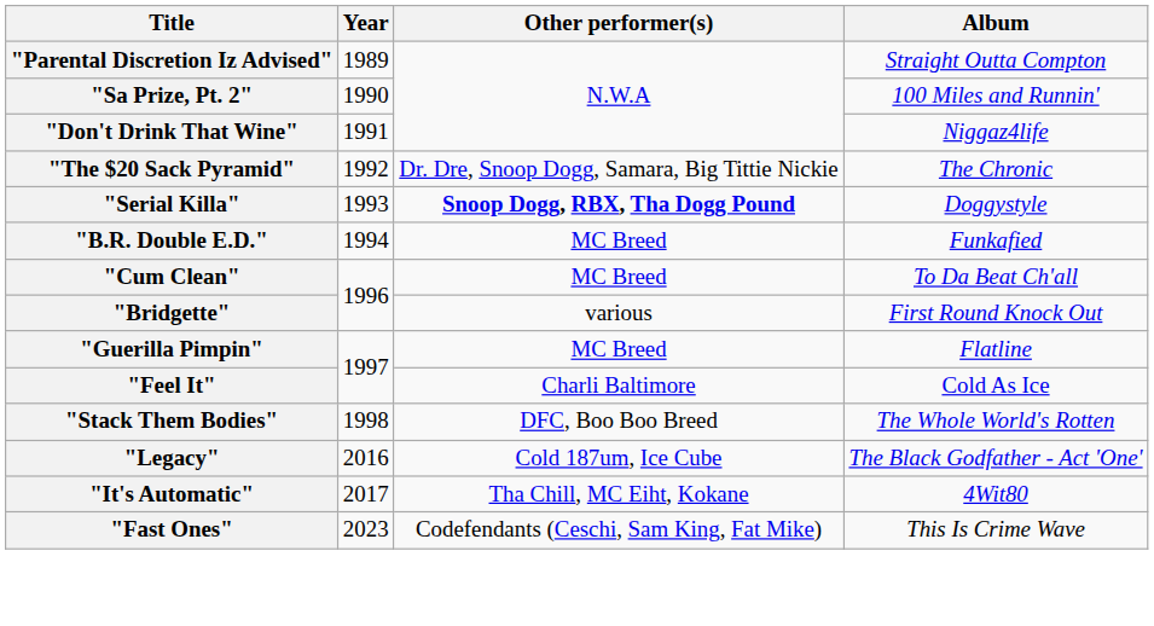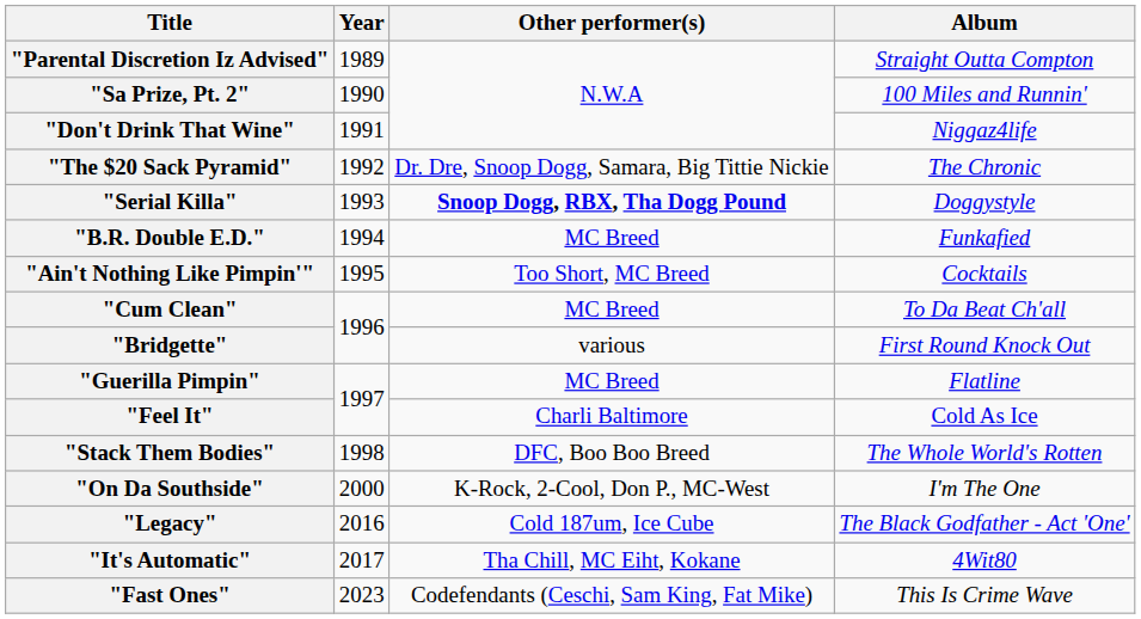 <table class="wikitable plainrowheaders" style="text-align:center;">
 <tr>
 <th scope="col">Title</th>
 <th scope="col">Year</th>
 <th scope="col">Other performer(s)</th>
 <th scope="col">Album</th>
 </tr>
 <tr>
 <th scope="row">"Parental Discretion Iz Advised"</th>
 <td>1989</td>
 <td rowspan="3"><a href='#'>N.W.A</a></td>
 <td><em><a href='#'>Straight Outta Compton</a></em></td>
 </tr>
 <tr>
 <th scope="row">"Sa Prize, Pt. 2"</th>
 <td>1990</td>
 <td><em><a href='#'>100 Miles and Runnin'</a></em></td>
 </tr>
 <tr>
 <th scope="row">"Don't Drink That Wine"</th>
 <td>1991</td>
 <td><em><a href='#'>Niggaz4life</a></em></td>
 </tr>
 <tr>
 <th scope="row">"The $20 Sack Pyramid"</th>
 <td>1992</td>
 <td><a href='#'>Dr. Dre</a>, <a href='#'>Snoop Dogg</a>, Samara, Big Tittie Nickie</td>
 <td><em><a href='#'>The Chronic</a></em></td>
 </tr>
 <tr>
 <th scope="row">"Serial Killa"</th>
 <td>1993</td>
 <td><strong><a href='#'>Snoop Dogg</a>, <a href='#'>RBX</a>, <a href='#'>Tha Dogg Pound</a></strong></td>
 <td><em><a href='#'>Doggystyle</a></em></td>
 </tr>
 <tr>
 <th scope="row">"B.R. Double E.D."</th>
 <td>1994</td>
 <td><a href='#'>MC Breed</a></td>
 <td><em><a href='#'>Funkafied</a></em></td>
 </tr>
 <tr>
+<th scope="row">"Ain't Nothing Like Pimpin'"</th>
+<td>1995</td>
+<td><a href='#'>Too Short</a>, <a href='#'>MC Breed</a></td>
+<td><em><a href='#'>Cocktails</a></em></td>
+</tr>
+<tr>
 <th scope="row">"Cum Clean"</th>
 <td rowspan="2">1996</td>
 <td><a href='#'>MC Breed</a></td>
 <td><em><a href='#'>To Da Beat Ch'all</a></em></td>
 </tr>
 <tr>
 <th scope="row">"Bridgette"</th>
 <td>various</td>
 <td><em><a href='#'>First Round Knock Out</a></em></td>
 </tr>
 <tr>
 <th scope="row">"Guerilla Pimpin"</th>
 <td rowspan="2">1997</td>
 <td><a href='#'>MC Breed</a></td>
 <td><em><a href='#'>Flatline</a></em></td>
 </tr>
 <tr>
 <th scope="row">"Feel It"</th>
 <td><a href='#'>Charli Baltimore</a></td>
 <td><a href='#'>Cold As Ice</a></td>
 </tr>
 <tr>
 <th scope="row">"Stack Them Bodies"</th>
 <td>1998</td>
 <td><a href='#'>DFC</a>, Boo Boo Breed</td>
 <td><em><a href='#'>The Whole World's Rotten</a></em></td>
 </tr>
 <tr>
+<th scope="row">"On Da Southside"</th>
+<td>2000</td>
+<td>K-Rock, 2-Cool, Don P., MC-West</td>
+<td><em>I'm The One</em></td>
+</tr>
+<tr>
 <th scope="row">"Legacy"</th>
 <td>2016</td>
 <td><a href='#'>Cold 187um</a>, <a href='#'>Ice Cube</a></td>
 <td><em><a href='#'>The Black Godfather - Act 'One'</a></em></td>
 </tr>
 <tr>
 <th scope="row">"It's Automatic"</th>
 <td>2017</td>
 <td><a href='#'>Tha Chill</a>, <a href='#'>MC Eiht</a>, <a href='#'>Kokane</a></td>
 <td><em><a href='#'>4Wit80</a></em></td>
 </tr>
 <tr>
 <th scope="row">"Fast Ones"</th>
 <td>2023</td>
 <td>Codefendants (<a href='#'>Ceschi</a>, <a href='#'>Sam King</a>, <a href='#'>Fat Mike</a>)</td>
 <td><em>This Is Crime Wave</em></td>
 </tr>
 </table>
